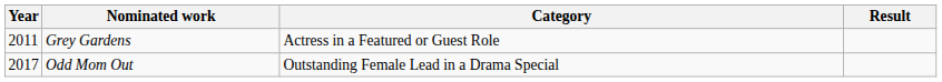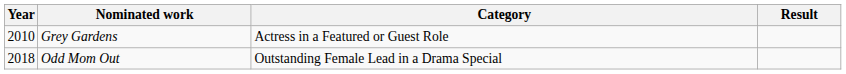 <table class=wikitable>
 <tr>
 <th width=4%>Year</th>
 <th width=25.5%>Nominated work</th>
 <th width=60.5%>Category</th>
 <th width=10%>Result</th>
 </tr>
 <tr>
-<td>2011</td>
+<td>2010</td>
 <td><em>Grey Gardens</em></td>
 <td>Actress in a Featured or Guest Role</td>
 <td></td>
 </tr>
 <tr>
-<td>2017</td>
+<td>2018</td>
 <td><em>Odd Mom Out</em></td>
 <td>Outstanding Female Lead in a Drama Special</td>
 <td></td>
 </tr>
 </table>
